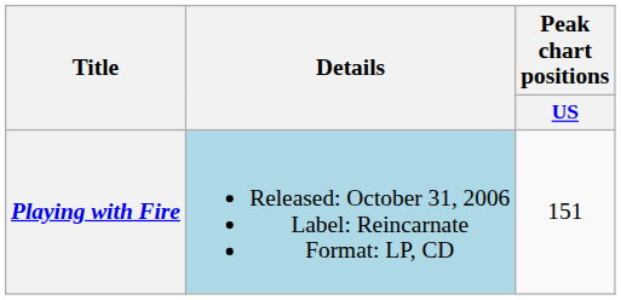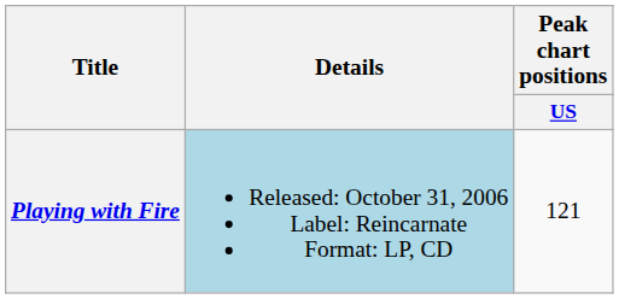 <table class="wikitable plainrowheaders" style="text-align:center;">
 <tr>
 <th rowspan="2">Title</th>
 <th rowspan="2">Details</th>
 <th>Peak chart positions</th>
 </tr>
 <tr>
 <th scope="col" style="width:3em;font-size:90%;"><a href='#'>US</a><br></th>
 </tr>
 <tr>
 <th scope="row"><em><a href='#'>Playing with Fire</a></em></th>
 <td style="background: lightblue;"><br><ul><li>Released: October 31, 2006</li><li>Label: Reincarnate</li><li>Format: LP, CD</li></ul></td>
-<td>151</td>
+<td>121</td>
 </tr>
 </table>
